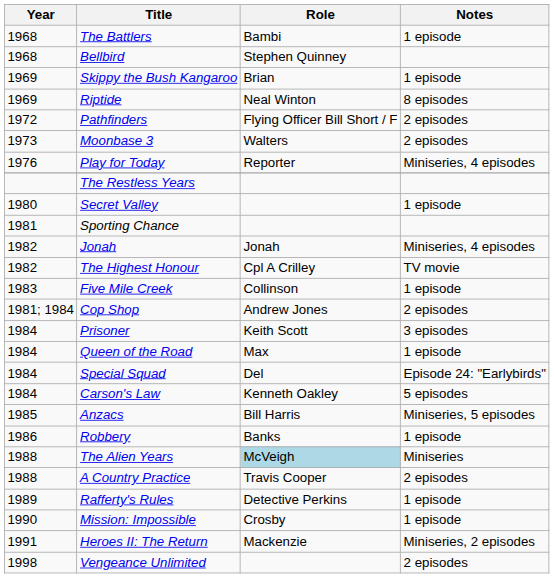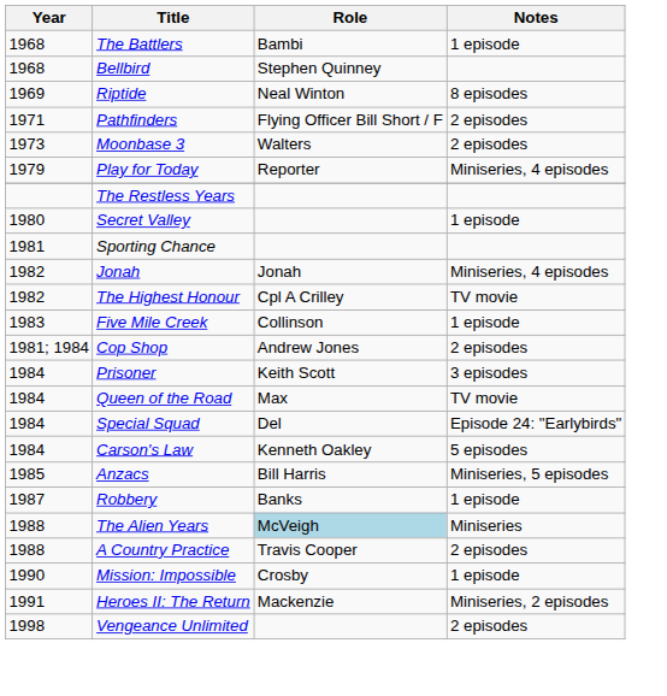 <table class=wikitable>
 <tr>
 <th>Year</th>
 <th>Title</th>
 <th>Role</th>
 <th>Notes</th>
 </tr>
 <tr>
 <td>1968</td>
 <td><em><a href='#'>The Battlers</a></em></td>
 <td>Bambi</td>
 <td>1 episode</td>
 </tr>
 <tr>
 <td>1968</td>
 <td><em><a href='#'>Bellbird</a></em></td>
 <td>Stephen Quinney</td>
 <td></td>
 </tr>
 <tr>
 <td>1969</td>
-<td><em><a href='#'>Skippy the Bush Kangaroo</a></em></td>
-<td>Brian</td>
-<td>1 episode</td>
-</tr>
-<tr>
-<td>1969</td>
 <td><em><a href='#'>Riptide</a></em></td>
 <td>Neal Winton</td>
 <td>8 episodes</td>
 </tr>
 <tr>
-<td>1972</td>
+<td>1971</td>
 <td><em><a href='#'>Pathfinders</a></em></td>
 <td>Flying Officer Bill Short / F</td>
 <td>2 episodes</td>
 </tr>
 <tr>
 <td>1973</td>
 <td><em><a href='#'>Moonbase 3</a></em></td>
 <td>Walters</td>
 <td>2 episodes</td>
 </tr>
 <tr>
-<td>1976</td>
+<td>1979</td>
 <td><em><a href='#'>Play for Today</a></em></td>
 <td>Reporter</td>
 <td>Miniseries, 4 episodes</td>
 </tr>
 <tr>
 </tr>
 <tr>
 <td></td>
 <td><em><a href='#'>The Restless Years</a></em></td>
 <td></td>
 <td></td>
 </tr>
 <tr>
 <td>1980</td>
 <td><em><a href='#'>Secret Valley</a></em></td>
 <td></td>
 <td>1 episode</td>
 </tr>
 <tr>
 <td>1981</td>
 <td><em>Sporting Chance</em></td>
 <td></td>
 <td></td>
 </tr>
 <tr>
 <td>1982</td>
 <td><em><a href='#'>Jonah</a></em></td>
 <td>Jonah</td>
 <td>Miniseries, 4 episodes</td>
 </tr>
 <tr>
 <td>1982</td>
 <td><em><a href='#'>The Highest Honour</a></em></td>
 <td>Cpl A Crilley</td>
 <td>TV movie</td>
 </tr>
 <tr>
 <td>1983</td>
 <td><em><a href='#'>Five Mile Creek</a></em></td>
 <td>Collinson</td>
 <td>1 episode</td>
 </tr>
 <tr>
 <td>1981; 1984</td>
 <td><em><a href='#'>Cop Shop</a></em></td>
 <td>Andrew Jones</td>
 <td>2 episodes</td>
 </tr>
 <tr>
 <td>1984</td>
 <td><em><a href='#'>Prisoner</a></em></td>
 <td>Keith Scott</td>
 <td>3 episodes</td>
 </tr>
 <tr>
 <td>1984</td>
 <td><em><a href='#'>Queen of the Road</a></em></td>
 <td>Max</td>
-<td>1 episode</td>
+<td>TV movie</td>
 </tr>
 <tr>
 <td>1984</td>
 <td><em><a href='#'>Special Squad</a></em></td>
 <td>Del</td>
 <td>Episode 24: "Earlybirds"</td>
 </tr>
 <tr>
 <td>1984</td>
 <td><em><a href='#'>Carson's Law</a></em></td>
 <td>Kenneth Oakley</td>
 <td>5 episodes</td>
 </tr>
 <tr>
 <td>1985</td>
 <td><em><a href='#'>Anzacs</a></em></td>
 <td>Bill Harris</td>
 <td>Miniseries, 5 episodes</td>
 </tr>
 <tr>
-<td>1986</td>
+<td>1987</td>
 <td><em><a href='#'>Robbery</a></em></td>
 <td>Banks</td>
 <td>1 episode</td>
 </tr>
 <tr>
 <td>1988</td>
 <td><em><a href='#'>The Alien Years</a></em></td>
 <td style="background: lightblue;">McVeigh</td>
 <td>Miniseries</td>
 </tr>
 <tr>
 <td>1988</td>
 <td><em><a href='#'>A Country Practice</a></em></td>
 <td>Travis Cooper</td>
 <td>2 episodes</td>
-</tr>
-<tr>
-<td>1989</td>
-<td><em><a href='#'>Rafferty's Rules</a></em></td>
-<td>Detective Perkins</td>
-<td>1 episode</td>
 </tr>
 <tr>
 <td>1990</td>
 <td><em><a href='#'>Mission: Impossible</a></em></td>
 <td>Crosby</td>
 <td>1 episode</td>
 </tr>
 <tr>
 <td>1991</td>
 <td><em><a href='#'>Heroes II: The Return</a></em></td>
 <td>Mackenzie</td>
 <td>Miniseries, 2 episodes</td>
 </tr>
 <tr>
 <td>1998</td>
 <td><em><a href='#'>Vengeance Unlimited</a></em></td>
 <td></td>
 <td>2 episodes</td>
 </tr>
 </table>
